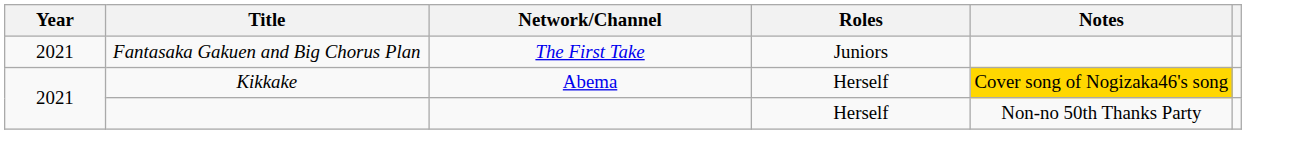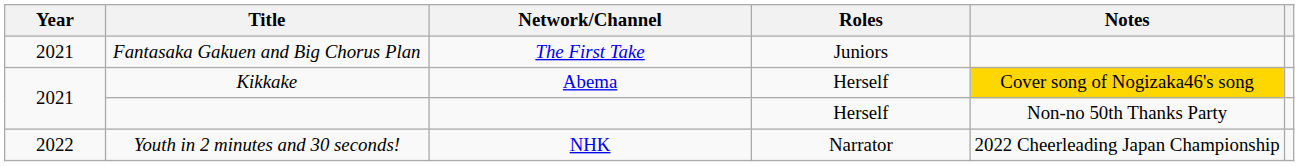 <table class="wikitable" style="text-align:center; font-size:0.9em;">
 <tr>
 <th width="70">Year</th>
 <th width="240">Title</th>
 <th width="240">Network/Channel</th>
 <th width="160">Roles</th>
 <th>Notes</th>
 <th></th>
 </tr>
 <tr>
 <td>2021</td>
 <td><em>Fantasaka Gakuen and Big Chorus Plan</em></td>
 <td><em><a href='#'>The First Take</a></em></td>
 <td>Juniors</td>
 <td></td>
 <td></td>
 </tr>
 <tr>
 <td rowspan="2">2021</td>
 <td><em>Kikkake</em></td>
 <td><a href='#'>Abema</a></td>
 <td>Herself</td>
 <td style="background: gold;">Cover song of Nogizaka46's song</td>
 <td></td>
 </tr>
 <tr>
 <td></td>
 <td></td>
 <td>Herself</td>
 <td>Non-no 50th Thanks Party</td>
 <td></td>
 </tr>
+<tr>
+<td>2022</td>
+<td><em>Youth in 2 minutes and 30 seconds!</em></td>
+<td><a href='#'>NHK</a></td>
+<td>Narrator</td>
+<td>2022 Cheerleading Japan Championship</td>
+<td></td>
+</tr>
 </table>
